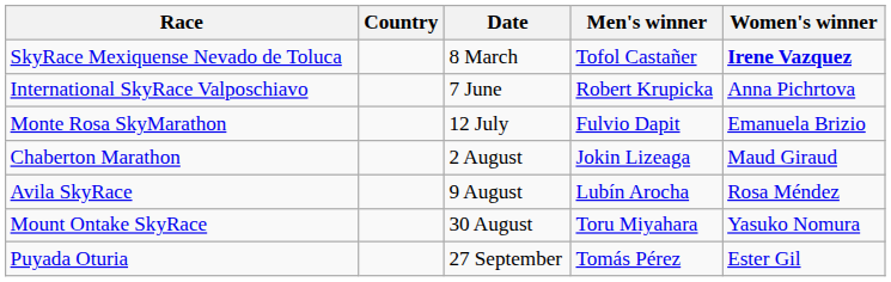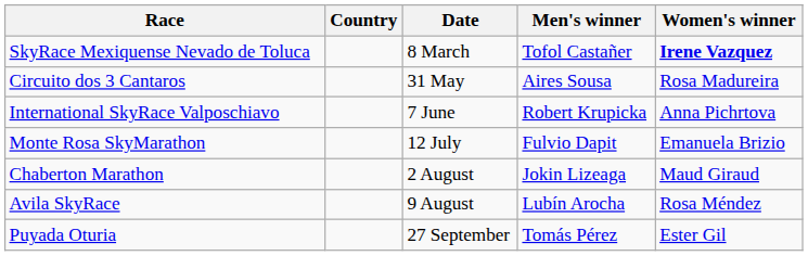 <table class="wikitable" width=70% style="font-size:90%; text-align:left;">
 <tr>
 <th>Race</th>
 <th>Country</th>
 <th>Date</th>
 <th>Men's winner</th>
 <th>Women's winner</th>
 </tr>
 <tr>
 <td><a href='#'>SkyRace Mexiquense Nevado de Toluca</a></td>
 <td></td>
 <td>8 March</td>
 <td><a href='#'>Tofol Castañer</a></td>
 <td><strong><a href='#'>Irene Vazquez</a></strong></td>
+</tr>
+<tr>
+<td><a href='#'>Circuito dos 3 Cantaros</a></td>
+<td></td>
+<td>31 May</td>
+<td><a href='#'>Aires Sousa</a></td>
+<td><a href='#'>Rosa Madureira</a></td>
 </tr>
 <tr>
 <td><a href='#'>International SkyRace Valposchiavo</a></td>
 <td></td>
 <td>7 June</td>
 <td><a href='#'>Robert Krupicka</a></td>
 <td><a href='#'>Anna Pichrtova</a></td>
 </tr>
 <tr>
 <td><a href='#'>Monte Rosa SkyMarathon</a></td>
 <td></td>
 <td>12 July</td>
 <td><a href='#'>Fulvio Dapit</a></td>
 <td><a href='#'>Emanuela Brizio</a></td>
 </tr>
 <tr>
 <td><a href='#'>Chaberton Marathon</a></td>
 <td></td>
 <td>2 August</td>
 <td><a href='#'>Jokin Lizeaga</a></td>
 <td><a href='#'>Maud Giraud</a></td>
 </tr>
 <tr>
 <td><a href='#'>Avila SkyRace</a></td>
 <td></td>
 <td>9 August</td>
 <td><a href='#'>Lubín Arocha</a></td>
 <td><a href='#'>Rosa Méndez</a></td>
 </tr>
 <tr>
-<td><a href='#'>Mount Ontake SkyRace</a></td>
-<td></td>
-<td>30 August</td>
-<td><a href='#'>Toru Miyahara</a></td>
-<td><a href='#'>Yasuko Nomura</a></td>
-</tr>
-<tr>
 <td><a href='#'>Puyada Oturia</a></td>
 <td></td>
 <td>27 September</td>
 <td><a href='#'>Tomás Pérez</a></td>
 <td><a href='#'>Ester Gil</a></td>
 </tr>
 </table>
